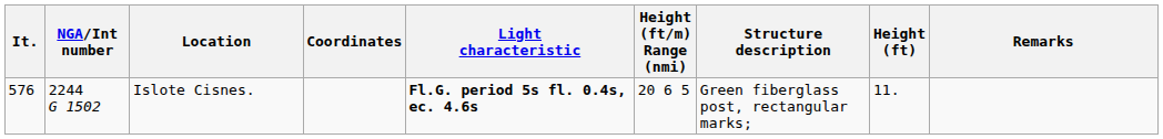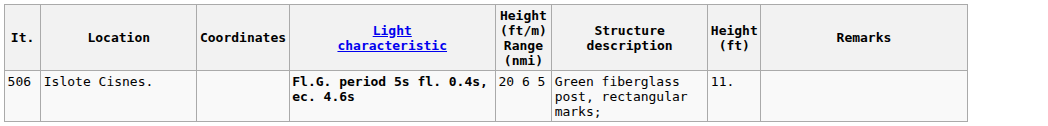 <table class="wikitable">
 <tr>
 <th width="30">It.</th>
-<th width="70"><a href='#'>NGA</a>/Int<br>number</th>
 <th width="150">Location</th>
 <th width="80">Coordinates</th>
 <th width="200"><a href='#'>Light<br>characteristic</a></th>
 <th width="50">Height (ft/m)<br>Range (nmi)</th>
 <th width="150">Structure<br>description</th>
 <th width="30">Height (ft)</th>
 <th width="200">Remarks</th>
 </tr>
 <tr valign="top">
-<td>576</td>
-<td>2244<br><em>G 1502</em></td>
+<td>506</td>
 <td>Islote Cisnes.</td>
 <td></td>
 <td><strong>Fl.G. period 5s fl. 0.4s, ec. 4.6s</strong></td>
 <td>20 6 5</td>
 <td>Green fiberglass post,  rectangular marks;</td>
 <td>11.</td>
 <td></td>
 </tr>
 </table>
